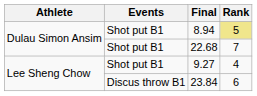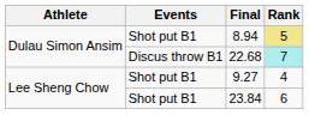 <table class="wikitable">
 <tr>
 <th>Athlete</th>
 <th>Events</th>
 <th>Final</th>
 <th>Rank</th>
 </tr>
 <tr>
 <td rowspan="2">Dulau Simon Ansim</td>
 <td>Shot put B1</td>
 <td align="center">8.94</td>
 <td align="center" style="background: khaki;">5</td>
 </tr>
 <tr>
-<td>Shot put B1</td>
+<td>Discus throw B1</td>
 <td align="center">22.68</td>
-<td align="center">7</td>
+<td align="center" style="background: paleturquoise;">7</td>
 </tr>
 <tr>
 <td rowspan="2">Lee Sheng Chow</td>
 <td>Shot put B1</td>
 <td align="center">9.27</td>
 <td align="center">4</td>
 </tr>
 <tr>
-<td>Discus throw B1</td>
+<td>Shot put B1</td>
 <td align="center">23.84</td>
 <td align="center">6</td>
 </tr>
 </table>
